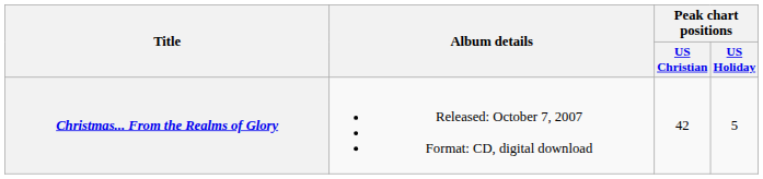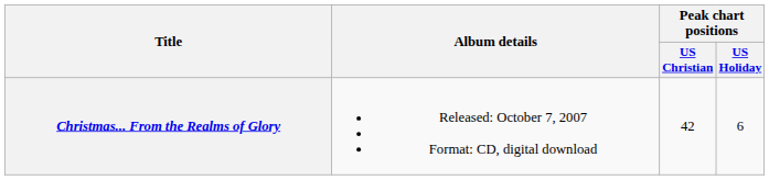 <table class="wikitable plainrowheaders" style="text-align:center;">
 <tr>
 <th scope="col" rowspan="2" style="width:23em;">Title</th>
 <th scope="col" rowspan="2" style="width:23em;">Album details</th>
 <th scope="col" colspan="2">Peak chart positions</th>
 </tr>
 <tr>
 <th style="width:3em; font-size:90%"><a href='#'>US<br>Christian</a><br></th>
 <th style="width:3em; font-size:90%"><a href='#'>US<br>Holiday</a><br></th>
 </tr>
 <tr>
 <th scope="row"><em><a href='#'>Christmas... From the Realms of Glory</a></em></th>
 <td><br><ul><li>Released: October 7, 2007</li><li></li><li>Format: CD, digital download</li></ul></td>
 <td>42</td>
-<td>5</td>
+<td>6</td>
 </tr>
 </table>
